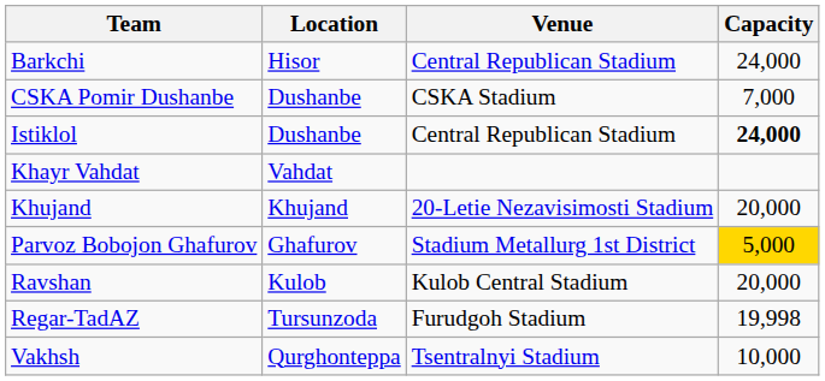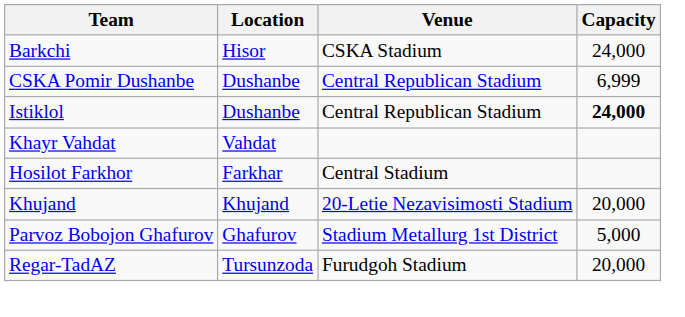 <table class="wikitable sortable">
 <tr>
 <th>Team</th>
 <th>Location</th>
 <th>Venue</th>
 <th>Capacity</th>
 </tr>
 <tr>
 <td><a href='#'>Barkchi</a></td>
 <td><a href='#'>Hisor</a></td>
-<td><a href='#'>Central Republican Stadium</a></td>
+<td>CSKA Stadium</td>
 <td style="text-align:center;">24,000</td>
 </tr>
 <tr>
 <td><a href='#'>CSKA Pomir Dushanbe</a></td>
 <td><a href='#'>Dushanbe</a></td>
-<td>CSKA Stadium</td>
-<td style="text-align:center;">7,000</td>
+<td><a href='#'>Central Republican Stadium</a></td>
+<td style="text-align:center;">6,999</td>
 </tr>
 <tr>
 <td><a href='#'>Istiklol</a></td>
 <td><a href='#'>Dushanbe</a></td>
 <td>Central Republican Stadium</td>
 <td style="text-align:center;"><strong>24,000</strong></td>
 </tr>
 <tr>
 <td><a href='#'>Khayr Vahdat</a></td>
 <td><a href='#'>Vahdat</a></td>
 <td></td>
 <td style="text-align:center;"></td>
 </tr>
 <tr>
+<td><a href='#'>Hosilot Farkhor</a></td>
+<td><a href='#'>Farkhar</a></td>
+<td>Central Stadium</td>
+<td style="text-align:center;"></td>
+</tr>
+<tr>
 <td><a href='#'>Khujand</a></td>
 <td><a href='#'>Khujand</a></td>
 <td><a href='#'>20-Letie Nezavisimosti Stadium</a></td>
 <td style="text-align:center;">20,000</td>
 </tr>
 <tr>
 <td><a href='#'>Parvoz Bobojon Ghafurov</a></td>
 <td><a href='#'>Ghafurov</a></td>
 <td><a href='#'>Stadium Metallurg 1st District</a></td>
-<td style="background: gold; text-align:center;">5,000</td>
-</tr>
-<tr>
-<td><a href='#'>Ravshan</a></td>
-<td><a href='#'>Kulob</a></td>
-<td>Kulob Central Stadium</td>
-<td style="text-align:center;">20,000</td>
+<td style="text-align:center;">5,000</td>
 </tr>
 <tr>
 <td><a href='#'>Regar-TadAZ</a></td>
 <td><a href='#'>Tursunzoda</a></td>
 <td>Furudgoh Stadium</td>
-<td style="text-align:center;">19,998</td>
-</tr>
-<tr>
-<td><a href='#'>Vakhsh</a></td>
-<td><a href='#'>Qurghonteppa</a></td>
-<td><a href='#'>Tsentralnyi Stadium</a></td>
-<td style="text-align:center;">10,000</td>
+<td style="text-align:center;">20,000</td>
 </tr>
 </table>
